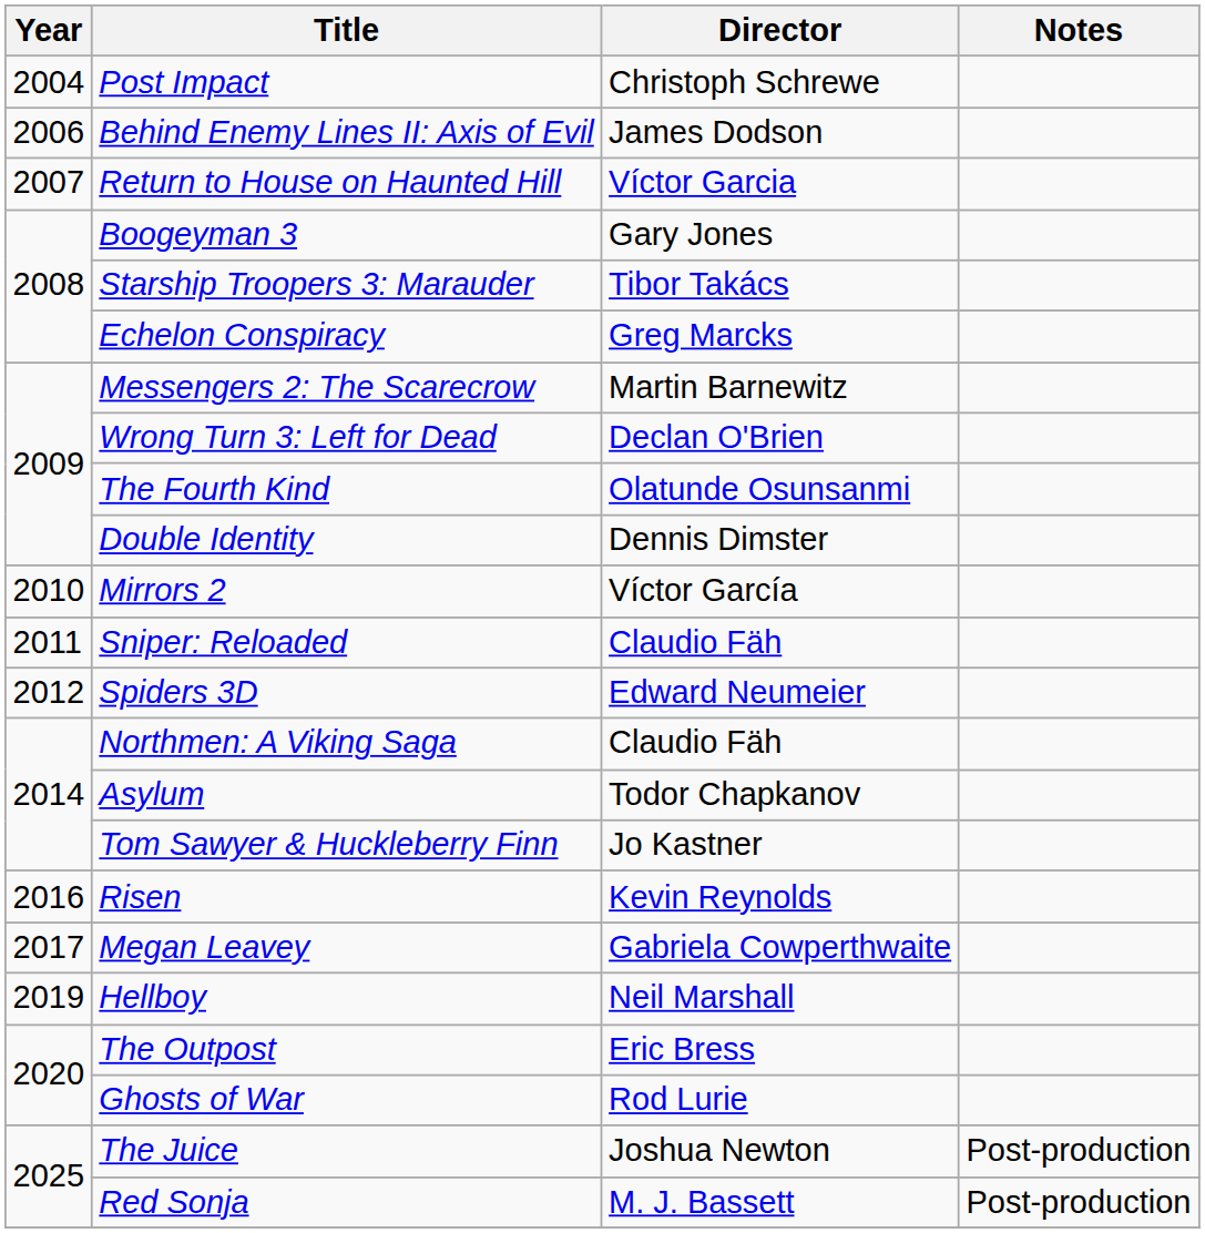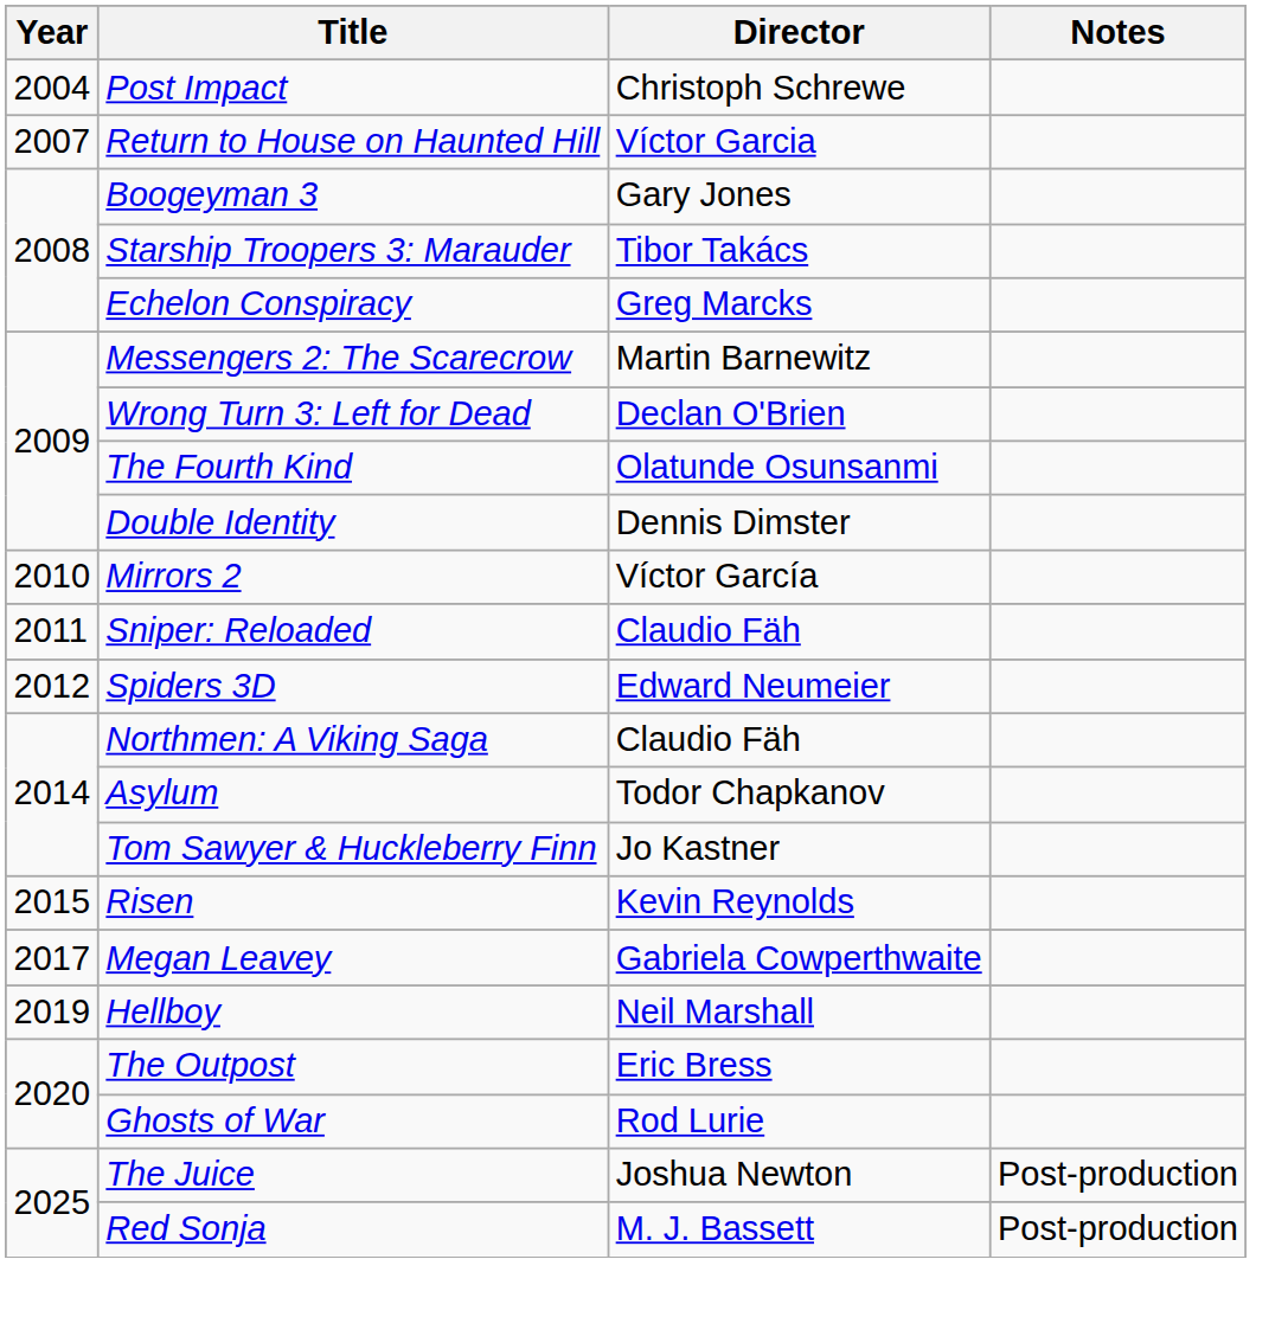 <table class="wikitable">
 <tr>
 <th>Year</th>
 <th>Title</th>
 <th>Director</th>
 <th>Notes</th>
 </tr>
 <tr>
 <td>2004</td>
 <td><em><a href='#'>Post Impact</a></em></td>
 <td>Christoph Schrewe</td>
-<td></td>
-</tr>
-<tr>
-<td>2006</td>
-<td><em><a href='#'>Behind Enemy Lines II: Axis of Evil</a></em></td>
-<td>James Dodson</td>
 <td></td>
 </tr>
 <tr>
 <td>2007</td>
 <td><em><a href='#'>Return to House on Haunted Hill</a></em></td>
 <td><a href='#'>Víctor Garcia</a></td>
 <td></td>
 </tr>
 <tr>
 <td rowspan=3>2008</td>
 <td><em><a href='#'>Boogeyman 3</a></em></td>
 <td>Gary Jones</td>
 <td></td>
 </tr>
 <tr>
 <td><em><a href='#'>Starship Troopers 3: Marauder</a></em></td>
 <td><a href='#'>Tibor Takács</a></td>
 <td></td>
 </tr>
 <tr>
 <td><em><a href='#'>Echelon Conspiracy</a></em></td>
 <td><a href='#'>Greg Marcks</a></td>
 <td></td>
 </tr>
 <tr>
 <td rowspan="4">2009</td>
 <td><em><a href='#'>Messengers 2: The Scarecrow</a></em></td>
 <td>Martin Barnewitz</td>
 <td></td>
 </tr>
 <tr>
 <td><em><a href='#'>Wrong Turn 3: Left for Dead</a></em></td>
 <td><a href='#'>Declan O'Brien</a></td>
 <td></td>
 </tr>
 <tr>
 <td><em><a href='#'>The Fourth Kind</a></em></td>
 <td><a href='#'>Olatunde Osunsanmi</a></td>
 <td></td>
 </tr>
 <tr>
 <td><em><a href='#'>Double Identity</a></em></td>
 <td>Dennis Dimster</td>
 <td></td>
 </tr>
 <tr>
 <td>2010</td>
 <td><em><a href='#'>Mirrors 2</a></em></td>
 <td>Víctor García</td>
 <td></td>
 </tr>
 <tr>
 <td>2011</td>
 <td><em><a href='#'>Sniper: Reloaded</a></em></td>
 <td><a href='#'>Claudio Fäh</a></td>
 <td></td>
 </tr>
 <tr>
 <td>2012</td>
 <td><em><a href='#'>Spiders 3D</a></em></td>
 <td><a href='#'>Edward Neumeier</a></td>
 <td></td>
 </tr>
 <tr>
 <td rowspan="3">2014</td>
 <td><em><a href='#'>Northmen: A Viking Saga</a></em></td>
 <td>Claudio Fäh</td>
 <td></td>
 </tr>
 <tr>
 <td><em><a href='#'>Asylum</a></em></td>
 <td>Todor Chapkanov</td>
 <td></td>
 </tr>
 <tr>
 <td><em><a href='#'>Tom Sawyer & Huckleberry Finn</a></em></td>
 <td>Jo Kastner</td>
 <td></td>
 </tr>
 <tr>
-<td>2016</td>
+<td>2015</td>
 <td><em><a href='#'>Risen</a></em></td>
 <td><a href='#'>Kevin Reynolds</a></td>
 <td></td>
 </tr>
 <tr>
 <td>2017</td>
 <td><em><a href='#'>Megan Leavey</a></em></td>
 <td><a href='#'>Gabriela Cowperthwaite</a></td>
 <td></td>
 </tr>
 <tr>
 <td>2019</td>
 <td><em><a href='#'>Hellboy</a></em></td>
 <td><a href='#'>Neil Marshall</a></td>
 <td></td>
 </tr>
 <tr>
 <td rowspan=2>2020</td>
 <td><em><a href='#'>The Outpost</a></em></td>
 <td><a href='#'>Eric Bress</a></td>
 <td></td>
 </tr>
 <tr>
 <td><em><a href='#'>Ghosts of War</a></em></td>
 <td><a href='#'>Rod Lurie</a></td>
 <td></td>
 </tr>
 <tr>
 <td rowspan=2>2025</td>
 <td><em><a href='#'>The Juice</a></em></td>
 <td>Joshua Newton</td>
 <td>Post-production</td>
 </tr>
 <tr>
 <td><em><a href='#'>Red Sonja</a></em></td>
 <td><a href='#'>M. J. Bassett</a></td>
 <td>Post-production</td>
 </tr>
 <tr>
 </tr>
 </table>
